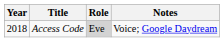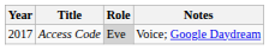 <table class="wikitable sortable">
 <tr>
 <th>Year</th>
 <th>Title</th>
 <th>Role</th>
 <th class="unsortable">Notes</th>
 </tr>
 <tr>
-<td>2018</td>
+<td>2017</td>
 <td><em>Access Code</em></td>
 <td style="background: lightgrey;">Eve</td>
 <td>Voice; <a href='#'>Google Daydream</a></td>
 </tr>
 </table>
